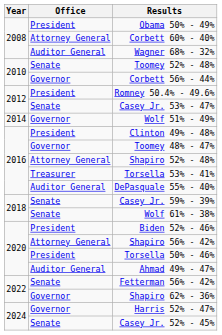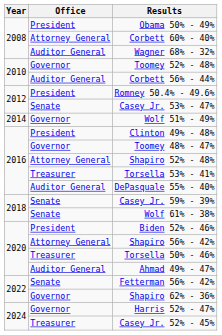 <table class=wikitable>
 <tr>
 <th>Year</th>
 <th>Office</th>
 <th>Results</th>
 </tr>
 <tr>
 <td rowspan=3>2008</td>
 <td><a href='#'>President</a></td>
 <td align="right" ><a href='#'>Obama</a> 50% - 49%</td>
 </tr>
 <tr>
 <td><a href='#'>Attorney General</a></td>
 <td align="right" ><a href='#'>Corbett</a> 60% - 40%</td>
 </tr>
 <tr>
 <td><a href='#'>Auditor General</a></td>
 <td align="right" ><a href='#'>Wagner</a> 68% - 32%</td>
 </tr>
 <tr>
 <td rowspan=2>2010</td>
-<td><a href='#'>Senate</a></td>
+<td><a href='#'>Governor</a></td>
 <td align="right" ><a href='#'>Toomey</a> 52% - 48%</td>
 </tr>
 <tr>
-<td><a href='#'>Governor</a></td>
+<td><a href='#'>Auditor General</a></td>
 <td align="right" ><a href='#'>Corbett</a> 56% - 44%</td>
 </tr>
 <tr>
 <td rowspan=2>2012</td>
 <td><a href='#'>President</a></td>
 <td align="right" ><a href='#'>Romney</a> 50.4% - 49.6%</td>
 </tr>
 <tr>
 <td><a href='#'>Senate</a></td>
 <td align="right" ><a href='#'>Casey Jr.</a> 53% - 47%</td>
 </tr>
 <tr>
 <td>2014</td>
 <td><a href='#'>Governor</a></td>
 <td align="right" ><a href='#'>Wolf</a> 51% - 49%</td>
 </tr>
 <tr>
 <td rowspan=5>2016</td>
 <td><a href='#'>President</a></td>
 <td align="right" ><a href='#'>Clinton</a> 49% - 48%</td>
 </tr>
 <tr>
 <td><a href='#'>Governor</a></td>
 <td align="right" ><a href='#'>Toomey</a> 48% - 47%</td>
 </tr>
 <tr>
 <td><a href='#'>Attorney General</a></td>
 <td align="right" ><a href='#'>Shapiro</a> 52% - 48%</td>
 </tr>
 <tr>
 <td><a href='#'>Treasurer</a></td>
 <td align="right" ><a href='#'>Torsella</a> 53% - 41%</td>
 </tr>
 <tr>
 <td><a href='#'>Auditor General</a></td>
 <td align="right" ><a href='#'>DePasquale</a> 55% - 40%</td>
 </tr>
 <tr>
 <td rowspan=2>2018</td>
 <td><a href='#'>Senate</a></td>
 <td align="right" ><a href='#'>Casey Jr.</a> 59% - 39%</td>
 </tr>
 <tr>
 <td><a href='#'>Senate</a></td>
 <td align="right" ><a href='#'>Wolf</a> 61% - 38%</td>
 </tr>
 <tr>
 <td rowspan=4>2020</td>
 <td><a href='#'>President</a></td>
 <td align="right" ><a href='#'>Biden</a> 52% - 46%</td>
 </tr>
 <tr>
 <td><a href='#'>Attorney General</a></td>
 <td align="right" ><a href='#'>Shapiro</a> 56% - 42%</td>
 </tr>
 <tr>
-<td><a href='#'>President</a></td>
+<td><a href='#'>Treasurer</a></td>
 <td align="right" ><a href='#'>Torsella</a> 50% - 46%</td>
 </tr>
 <tr>
 <td><a href='#'>Auditor General</a></td>
 <td align="right" ><a href='#'>Ahmad</a> 49% - 47%</td>
 </tr>
 <tr>
 <td rowspan=2>2022</td>
 <td><a href='#'>Senate</a></td>
 <td align="right" ><a href='#'>Fetterman</a> 56% - 42%</td>
 </tr>
 <tr>
 <td><a href='#'>Governor</a></td>
 <td align="right" ><a href='#'>Shapiro</a> 62% - 36%</td>
 </tr>
 <tr>
 <td rowspan=2>2024</td>
 <td><a href='#'>Governor</a></td>
 <td align="right" ><a href='#'>Harris</a> 52% - 47%</td>
 </tr>
 <tr>
-<td><a href='#'>Senate</a></td>
+<td><a href='#'>Treasurer</a></td>
 <td align="right" ><a href='#'>Casey Jr.</a> 52% - 45%</td>
 </tr>
 </table>
